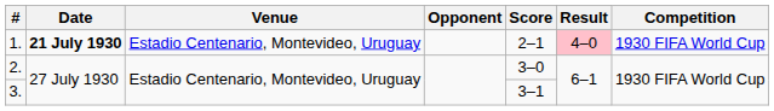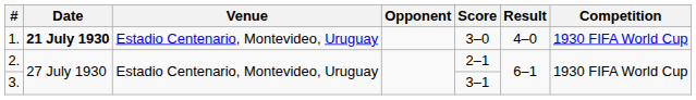 <table class="wikitable sortable">
 <tr>
 <th>#</th>
 <th>Date</th>
 <th>Venue</th>
 <th>Opponent</th>
 <th>Score</th>
 <th>Result</th>
 <th>Competition</th>
 </tr>
 <tr>
 <td align="center">1.</td>
 <td><strong>21 July 1930</strong></td>
 <td><a href='#'>Estadio Centenario</a>, Montevideo, <a href='#'>Uruguay</a></td>
 <td></td>
-<td align="center">2–1</td>
-<td align="center" style="background: pink;">4–0</td>
+<td align="center">3–0</td>
+<td align="center">4–0</td>
 <td><a href='#'>1930 FIFA World Cup</a></td>
 </tr>
 <tr>
 <td align="center">2.</td>
 <td rowspan="2">27 July 1930</td>
 <td rowspan="2">Estadio Centenario, Montevideo, Uruguay</td>
 <td rowspan="2"></td>
-<td align="center">3–0</td>
+<td align="center">2–1</td>
 <td rowspan="2" align="center">6–1</td>
 <td rowspan="2">1930 FIFA World Cup</td>
 </tr>
 <tr>
 <td align="center">3.</td>
 <td align="center">3–1</td>
 </tr>
 </table>
